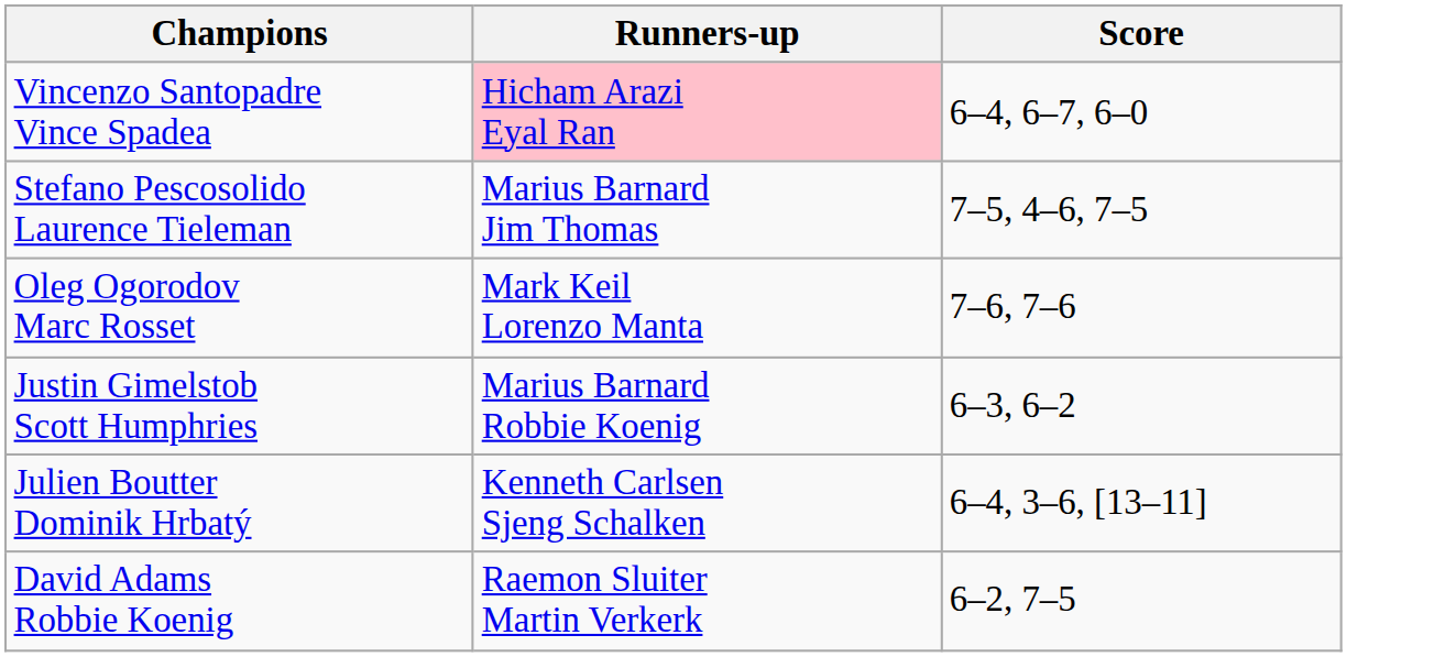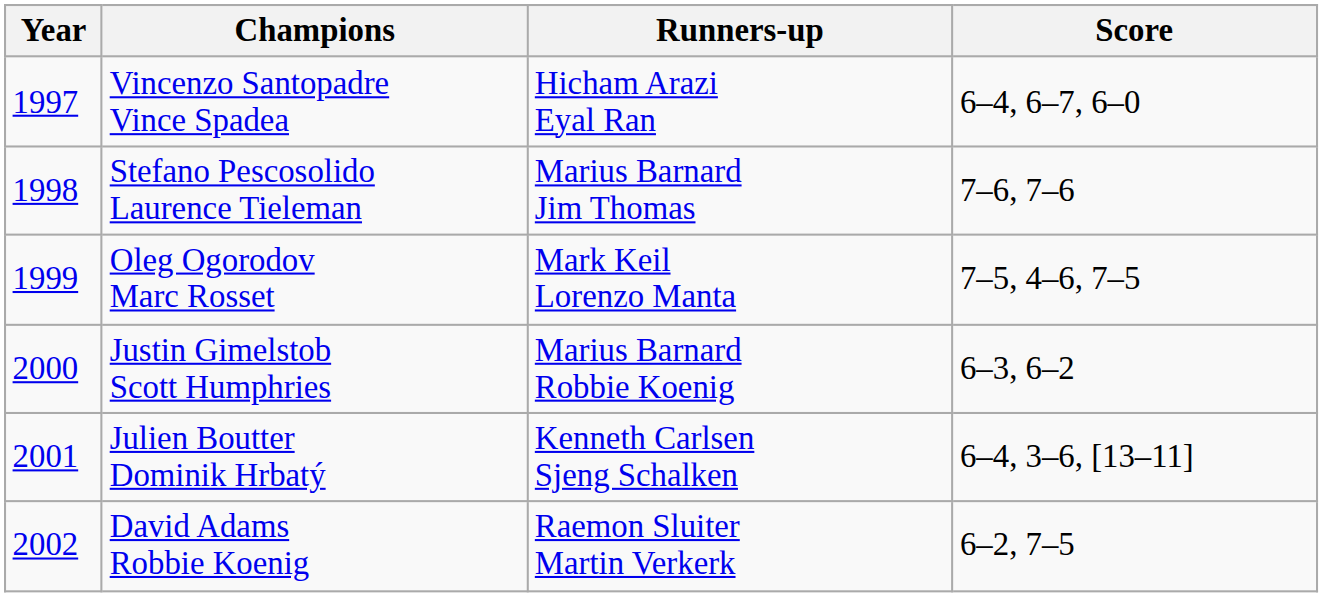 <table class="wikitable">
 <tr>
+<th style="width:40px">Year</th>
 <th style="width:200px">Champions</th>
 <th style="width:200px">Runners-up</th>
 <th style="width:170px" class="unsortable">Score</th>
 </tr>
 <tr>
+<td><a href='#'>1997</a></td>
 <td> <a href='#'>Vincenzo Santopadre</a><br> <a href='#'>Vince Spadea</a></td>
-<td style="background: pink;"> <a href='#'>Hicham Arazi</a><br> <a href='#'>Eyal Ran</a></td>
+<td> <a href='#'>Hicham Arazi</a><br> <a href='#'>Eyal Ran</a></td>
 <td>6–4, 6–7, 6–0</td>
 </tr>
 <tr>
+<td><a href='#'>1998</a></td>
 <td> <a href='#'>Stefano Pescosolido</a><br> <a href='#'>Laurence Tieleman</a></td>
 <td> <a href='#'>Marius Barnard</a><br> <a href='#'>Jim Thomas</a></td>
+<td>7–6, 7–6</td>
+</tr>
+<tr>
+<td><a href='#'>1999</a></td>
+<td> <a href='#'>Oleg Ogorodov</a><br> <a href='#'>Marc Rosset</a></td>
+<td> <a href='#'>Mark Keil</a><br> <a href='#'>Lorenzo Manta</a></td>
 <td>7–5, 4–6, 7–5</td>
 </tr>
 <tr>
-<td> <a href='#'>Oleg Ogorodov</a><br> <a href='#'>Marc Rosset</a></td>
-<td> <a href='#'>Mark Keil</a><br> <a href='#'>Lorenzo Manta</a></td>
-<td>7–6, 7–6</td>
-</tr>
-<tr>
+<td><a href='#'>2000</a></td>
 <td> <a href='#'>Justin Gimelstob</a><br> <a href='#'>Scott Humphries</a></td>
 <td> <a href='#'>Marius Barnard</a><br> <a href='#'>Robbie Koenig</a></td>
 <td>6–3, 6–2</td>
 </tr>
 <tr>
+<td><a href='#'>2001</a></td>
 <td> <a href='#'>Julien Boutter</a><br> <a href='#'>Dominik Hrbatý</a></td>
 <td> <a href='#'>Kenneth Carlsen</a><br> <a href='#'>Sjeng Schalken</a></td>
 <td>6–4, 3–6, [13–11]</td>
 </tr>
 <tr>
+<td><a href='#'>2002</a></td>
 <td> <a href='#'>David Adams</a><br> <a href='#'>Robbie Koenig</a></td>
 <td> <a href='#'>Raemon Sluiter</a><br> <a href='#'>Martin Verkerk</a></td>
 <td>6–2, 7–5</td>
 </tr>
 </table>
